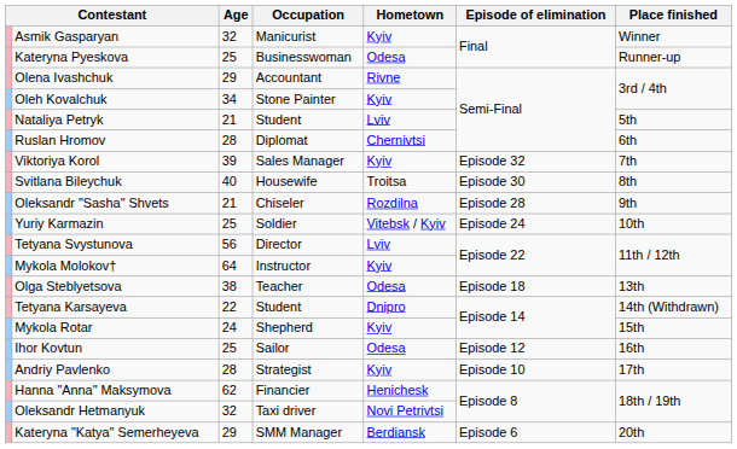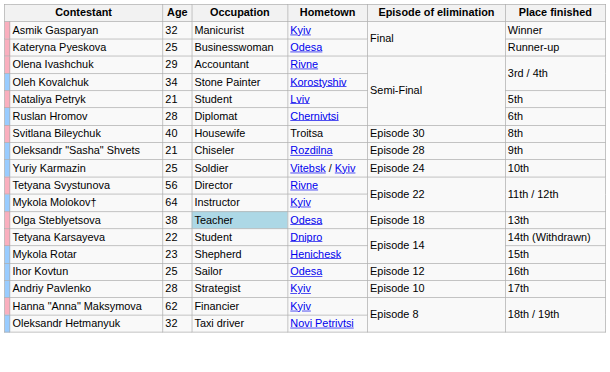 <table class="wikitable" style="width:70%;">
 <tr>
 <th colspan="2">Contestant</th>
 <th>Age</th>
 <th>Occupation</th>
 <th>Hometown</th>
 <th>Episode of elimination</th>
 <th>Place finished</th>
 </tr>
 <tr>
 <td style="background:#faafbe"></td>
 <td>Asmik Gasparyan</td>
 <td>32</td>
 <td>Manicurist</td>
 <td><a href='#'>Kyiv</a></td>
 <td rowspan="2">Final</td>
 <td>Winner</td>
 </tr>
 <tr>
 <td style="background:#faafbe"></td>
 <td>Kateryna Pyeskova</td>
 <td>25</td>
 <td>Businesswoman</td>
 <td><a href='#'>Odesa</a></td>
 <td>Runner-up</td>
 </tr>
 <tr>
 <td style="background:#faafbe"></td>
 <td>Olena Ivashchuk</td>
 <td>29</td>
 <td>Accountant</td>
 <td><a href='#'>Rivne</a></td>
 <td rowspan="4">Semi-Final</td>
 <td rowspan="2">3rd / 4th</td>
 </tr>
 <tr>
 <td style="background:#9cf;"></td>
 <td>Oleh Kovalchuk</td>
 <td>34</td>
 <td>Stone Painter</td>
-<td><a href='#'>Kyiv</a></td>
+<td><a href='#'>Korostyshiv</a></td>
 </tr>
 <tr>
 <td style="background:#faafbe"></td>
 <td>Nataliya Petryk</td>
 <td>21</td>
 <td>Student</td>
 <td><a href='#'>Lviv</a></td>
 <td>5th</td>
 </tr>
 <tr>
 <td style="background:#9cf;"></td>
 <td>Ruslan Hromov</td>
 <td>28</td>
 <td>Diplomat</td>
 <td><a href='#'>Chernivtsi</a></td>
 <td>6th</td>
-</tr>
-<tr>
-<td style="background:#faafbe"></td>
-<td>Viktoriya Korol</td>
-<td>39</td>
-<td>Sales Manager</td>
-<td><a href='#'>Kyiv</a></td>
-<td>Episode 32</td>
-<td>7th</td>
 </tr>
 <tr>
 <td style="background:#faafbe"></td>
 <td>Svitlana Bileychuk</td>
 <td>40</td>
 <td>Housewife</td>
 <td>Troitsa</td>
 <td>Episode 30</td>
 <td>8th</td>
 </tr>
 <tr>
 <td style="background:#9cf;"></td>
 <td>Oleksandr "Sasha" Shvets</td>
 <td>21</td>
 <td>Chiseler</td>
 <td><a href='#'>Rozdilna</a></td>
 <td>Episode 28</td>
 <td>9th</td>
 </tr>
 <tr>
 <td style="background:#9cf;"></td>
 <td>Yuriy Karmazin</td>
 <td>25</td>
 <td>Soldier</td>
 <td><a href='#'>Vitebsk</a> / <a href='#'>Kyiv</a></td>
 <td>Episode 24</td>
 <td>10th</td>
 </tr>
 <tr>
 <td style="background:#faafbe"></td>
 <td>Tetyana Svystunova</td>
 <td>56</td>
 <td>Director</td>
-<td><a href='#'>Lviv</a></td>
+<td><a href='#'>Rivne</a></td>
 <td rowspan="2">Episode 22</td>
 <td rowspan="2">11th / 12th</td>
 </tr>
 <tr>
 <td style="background:#9cf;"></td>
 <td>Mykola Molokov†</td>
 <td>64</td>
 <td>Instructor</td>
 <td><a href='#'>Kyiv</a></td>
 </tr>
 <tr>
 <td style="background:#faafbe"></td>
 <td>Olga Steblyetsova</td>
 <td>38</td>
-<td>Teacher</td>
+<td style="background: lightblue;">Teacher</td>
 <td><a href='#'>Odesa</a></td>
 <td>Episode 18</td>
 <td>13th</td>
 </tr>
 <tr>
 <td style="background:#faafbe"></td>
 <td>Tetyana Karsayeva</td>
 <td>22</td>
 <td>Student</td>
 <td><a href='#'>Dnipro</a></td>
 <td rowspan="2">Episode 14</td>
 <td>14th (Withdrawn)</td>
 </tr>
 <tr>
 <td style="background:#9cf;"></td>
 <td>Mykola Rotar</td>
-<td>24</td>
+<td>23</td>
 <td>Shepherd</td>
-<td><a href='#'>Kyiv</a></td>
+<td><a href='#'>Henichesk</a></td>
 <td>15th</td>
 </tr>
 <tr>
 <td style="background:#9cf;"></td>
 <td>Ihor Kovtun</td>
 <td>25</td>
 <td>Sailor</td>
 <td><a href='#'>Odesa</a></td>
 <td>Episode 12</td>
 <td>16th</td>
 </tr>
 <tr>
 <td style="background:#9cf;"></td>
 <td>Andriy Pavlenko</td>
 <td>28</td>
 <td>Strategist</td>
 <td><a href='#'>Kyiv</a></td>
 <td>Episode 10</td>
 <td>17th</td>
 </tr>
 <tr>
 <td style="background:#faafbe"></td>
 <td>Hanna "Anna" Maksymova</td>
 <td>62</td>
 <td>Financier</td>
-<td><a href='#'>Henichesk</a></td>
+<td><a href='#'>Kyiv</a></td>
 <td rowspan="2">Episode 8</td>
 <td rowspan="2">18th / 19th</td>
 </tr>
 <tr>
 <td style="background:#9cf;"></td>
 <td>Oleksandr Hetmanyuk</td>
 <td>32</td>
 <td>Taxi driver</td>
 <td><a href='#'>Novi Petrivtsi</a></td>
 </tr>
-<tr>
-<td style="background:#faafbe"></td>
-<td>Kateryna "Katya" Semerheyeva</td>
-<td>29</td>
-<td>SMM Manager</td>
-<td><a href='#'>Berdiansk</a></td>
-<td>Episode 6</td>
-<td>20th</td>
-</tr>
 </table>
